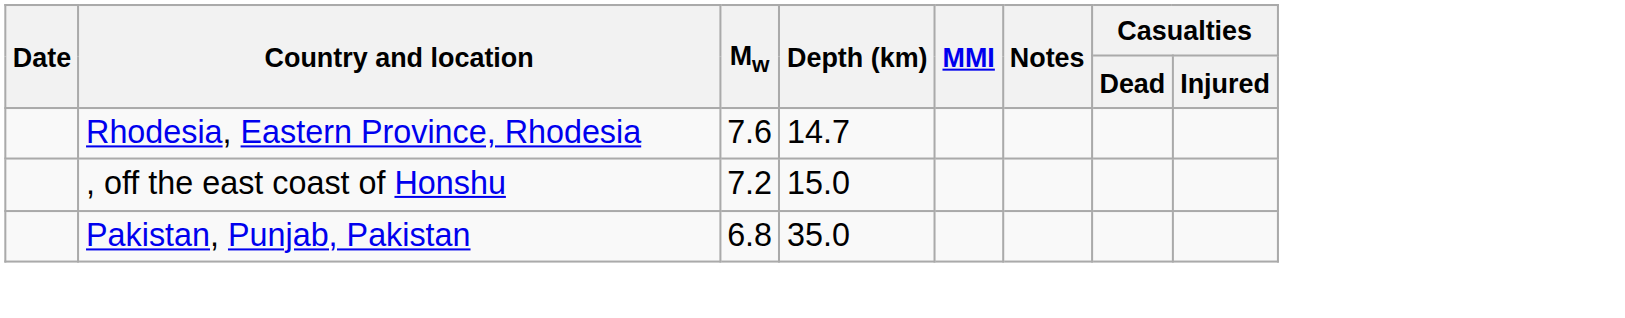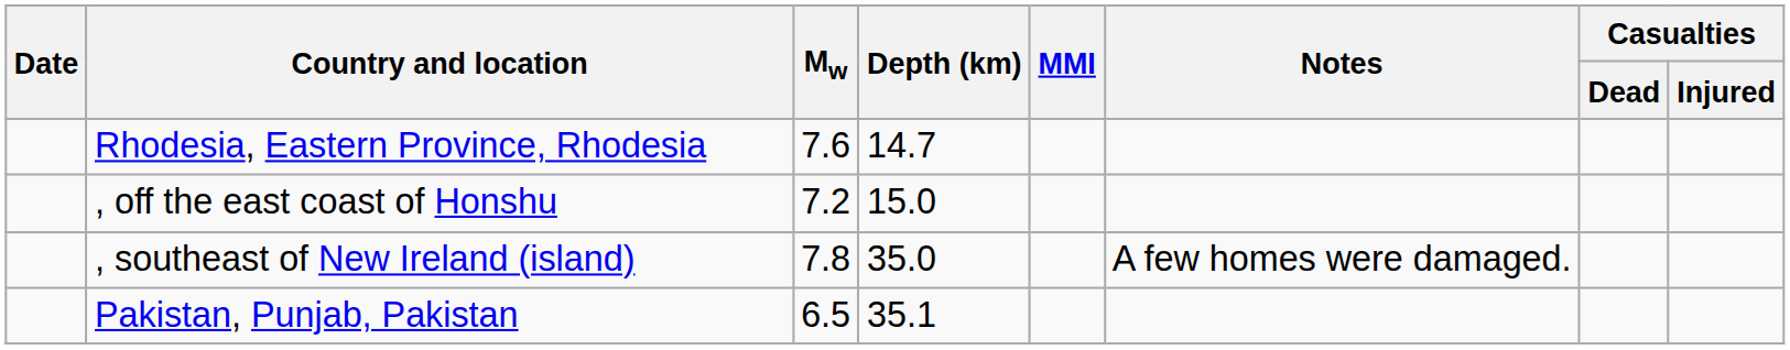 <table class="wikitable sortable sort-under" style="border:1px black; margin-left:1em;">
 <tr>
 <th rowspan="2"><small>Date</small></th>
 <th rowspan="2" style="width: 310px"><small>Country and location</small></th>
 <th rowspan="2"><small>M<sub>w</sub></small></th>
 <th rowspan="2"><small>Depth (km)</small></th>
 <th rowspan="2"><small><a href='#'>MMI</a></small></th>
 <th rowspan="2" class="unsortable"><small>Notes</small></th>
 <th colspan="2"><small>Casualties</small></th>
 </tr>
 <tr>
 <th><small>Dead</small></th>
 <th><small>Injured</small></th>
 </tr>
 <tr>
 <td></td>
 <td> <a href='#'>Rhodesia</a>, <a href='#'>Eastern Province, Rhodesia</a></td>
 <td>7.6</td>
 <td>14.7</td>
 <td></td>
 <td></td>
 <td></td>
 <td></td>
 </tr>
 <tr>
 <td></td>
 <td>, off the east coast of <a href='#'>Honshu</a></td>
 <td>7.2</td>
 <td>15.0</td>
 <td></td>
 <td></td>
 <td></td>
 <td></td>
 </tr>
 <tr>
 <td></td>
+<td>, southeast of <a href='#'>New Ireland (island)</a></td>
+<td>7.8</td>
+<td>35.0</td>
+<td></td>
+<td>A few homes were damaged.</td>
+<td></td>
+<td></td>
+</tr>
+<tr>
+<td></td>
 <td> <a href='#'>Pakistan</a>, <a href='#'>Punjab, Pakistan</a></td>
-<td>6.8</td>
-<td>35.0</td>
+<td>6.5</td>
+<td>35.1</td>
 <td></td>
 <td></td>
 <td></td>
 <td></td>
 </tr>
 </table>
